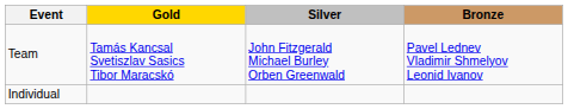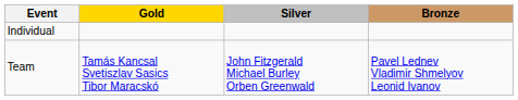 <table class="wikitable">
 <tr>
 <th width="100">Event</th>
 <th style="background-color:gold;" width="200"> Gold</th>
 <th style="background-color:silver;" width="200">Silver</th>
 <th style="background-color:#CC9966;" width="200"> Bronze</th>
 </tr>
 <tr>
+<td>Individual</td>
+<td></td>
+<td></td>
+<td></td>
+</tr>
+<tr>
 <td>Team</td>
 <td> <br><a href='#'>Tamás Kancsal</a><br> <a href='#'>Svetiszlav Sasics</a><br> <a href='#'>Tibor Maracskó</a></td>
 <td> <br> <a href='#'>John Fitzgerald</a><br> <a href='#'>Michael Burley</a><br> <a href='#'>Orben Greenwald</a></td>
 <td> <br> <a href='#'>Pavel Lednev</a> <br> <a href='#'>Vladimir Shmelyov</a><br> <a href='#'>Leonid Ivanov</a></td>
 </tr>
-<tr>
-<td>Individual</td>
-<td></td>
-<td></td>
-<td></td>
-</tr>
 </table>
